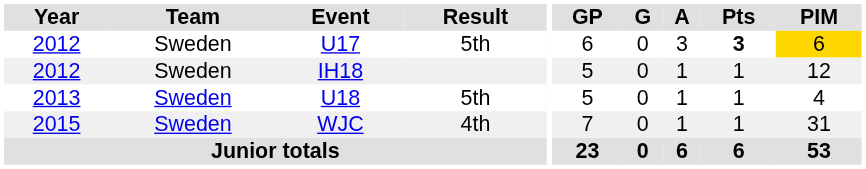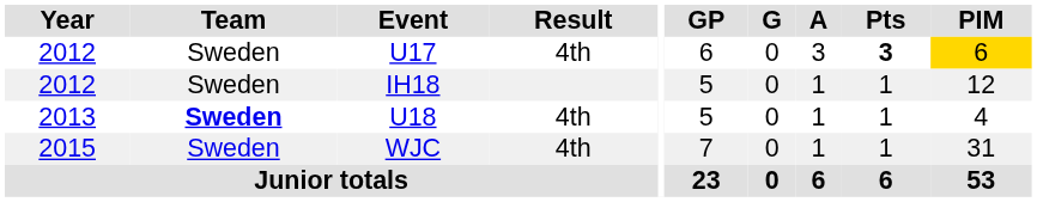 <table border="0" cellpadding="1" cellspacing="0" ID="Table3" style="text-align:center; width:40em">
 <tr ALIGN="center" bgcolor="#e0e0e0">
 <th>Year</th>
 <th>Team</th>
 <th>Event</th>
 <th>Result</th>
 <th rowspan="99" bgcolor="#ffffff"></th>
 <th>GP</th>
 <th>G</th>
 <th>A</th>
 <th>Pts</th>
 <th>PIM</th>
 </tr>
 <tr>
 <td><a href='#'>2012</a></td>
 <td>Sweden</td>
 <td><a href='#'>U17</a></td>
-<td>5th</td>
+<td>4th</td>
 <td>6</td>
 <td>0</td>
 <td>3</td>
 <td><strong>3</strong></td>
 <td style="background: gold;">6</td>
 </tr>
 <tr bgcolor="#f0f0f0">
 <td><a href='#'>2012</a></td>
 <td>Sweden</td>
 <td><a href='#'>IH18</a></td>
 <td></td>
 <td>5</td>
 <td>0</td>
 <td>1</td>
 <td>1</td>
 <td>12</td>
 </tr>
 <tr>
 <td><a href='#'>2013</a></td>
-<td><a href='#'>Sweden</a></td>
+<td><strong><a href='#'>Sweden</a></strong></td>
 <td><a href='#'>U18</a></td>
-<td>5th</td>
+<td>4th</td>
 <td>5</td>
 <td>0</td>
 <td>1</td>
 <td>1</td>
 <td>4</td>
 </tr>
 <tr bgcolor="#f0f0f0">
 <td><a href='#'>2015</a></td>
 <td><a href='#'>Sweden</a></td>
 <td><a href='#'>WJC</a></td>
 <td>4th</td>
 <td>7</td>
 <td>0</td>
 <td>1</td>
 <td>1</td>
 <td>31</td>
 </tr>
 <tr bgcolor="#e0e0e0">
 <th colspan="4">Junior totals</th>
 <th>23</th>
 <th>0</th>
 <th>6</th>
 <th>6</th>
 <th>53</th>
 </tr>
 </table>
